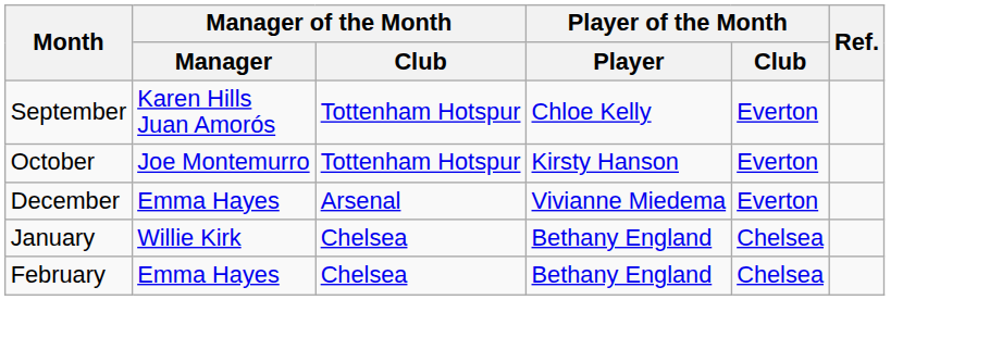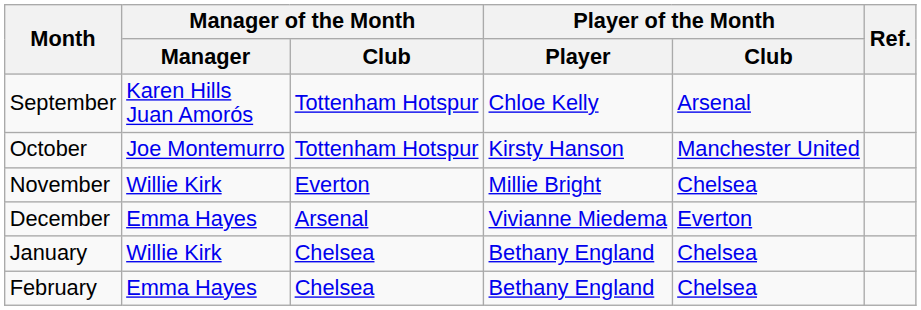 <table class="wikitable">
 <tr>
 <th rowspan="2">Month</th>
 <th colspan="2">Manager of the Month</th>
 <th colspan="2">Player of the Month</th>
 <th rowspan="2">Ref.</th>
 </tr>
 <tr>
 <th>Manager</th>
 <th>Club</th>
 <th>Player</th>
 <th>Club</th>
 </tr>
 <tr>
 <td>September</td>
 <td> <a href='#'>Karen Hills</a><br> <a href='#'>Juan Amorós</a></td>
 <td><a href='#'>Tottenham Hotspur</a></td>
 <td> <a href='#'>Chloe Kelly</a></td>
-<td><a href='#'>Everton</a></td>
+<td><a href='#'>Arsenal</a></td>
 <td></td>
 </tr>
 <tr>
 <td>October</td>
 <td> <a href='#'>Joe Montemurro</a></td>
 <td><a href='#'>Tottenham Hotspur</a></td>
 <td> <a href='#'>Kirsty Hanson</a></td>
+<td><a href='#'>Manchester United</a></td>
+<td></td>
+</tr>
+<tr>
+<td>November</td>
+<td> <a href='#'>Willie Kirk</a></td>
 <td><a href='#'>Everton</a></td>
+<td> <a href='#'>Millie Bright</a></td>
+<td><a href='#'>Chelsea</a></td>
 <td></td>
 </tr>
 <tr>
 <td>December</td>
 <td> <a href='#'>Emma Hayes</a></td>
 <td><a href='#'>Arsenal</a></td>
 <td> <a href='#'>Vivianne Miedema</a></td>
 <td><a href='#'>Everton</a></td>
 <td></td>
 </tr>
 <tr>
 <td>January</td>
 <td> <a href='#'>Willie Kirk</a></td>
 <td><a href='#'>Chelsea</a></td>
 <td> <a href='#'>Bethany England</a></td>
 <td><a href='#'>Chelsea</a></td>
 <td></td>
 </tr>
 <tr>
 <td>February</td>
 <td> <a href='#'>Emma Hayes</a></td>
 <td><a href='#'>Chelsea</a></td>
 <td> <a href='#'>Bethany England</a></td>
 <td><a href='#'>Chelsea</a></td>
 <td></td>
 </tr>
 </table>
